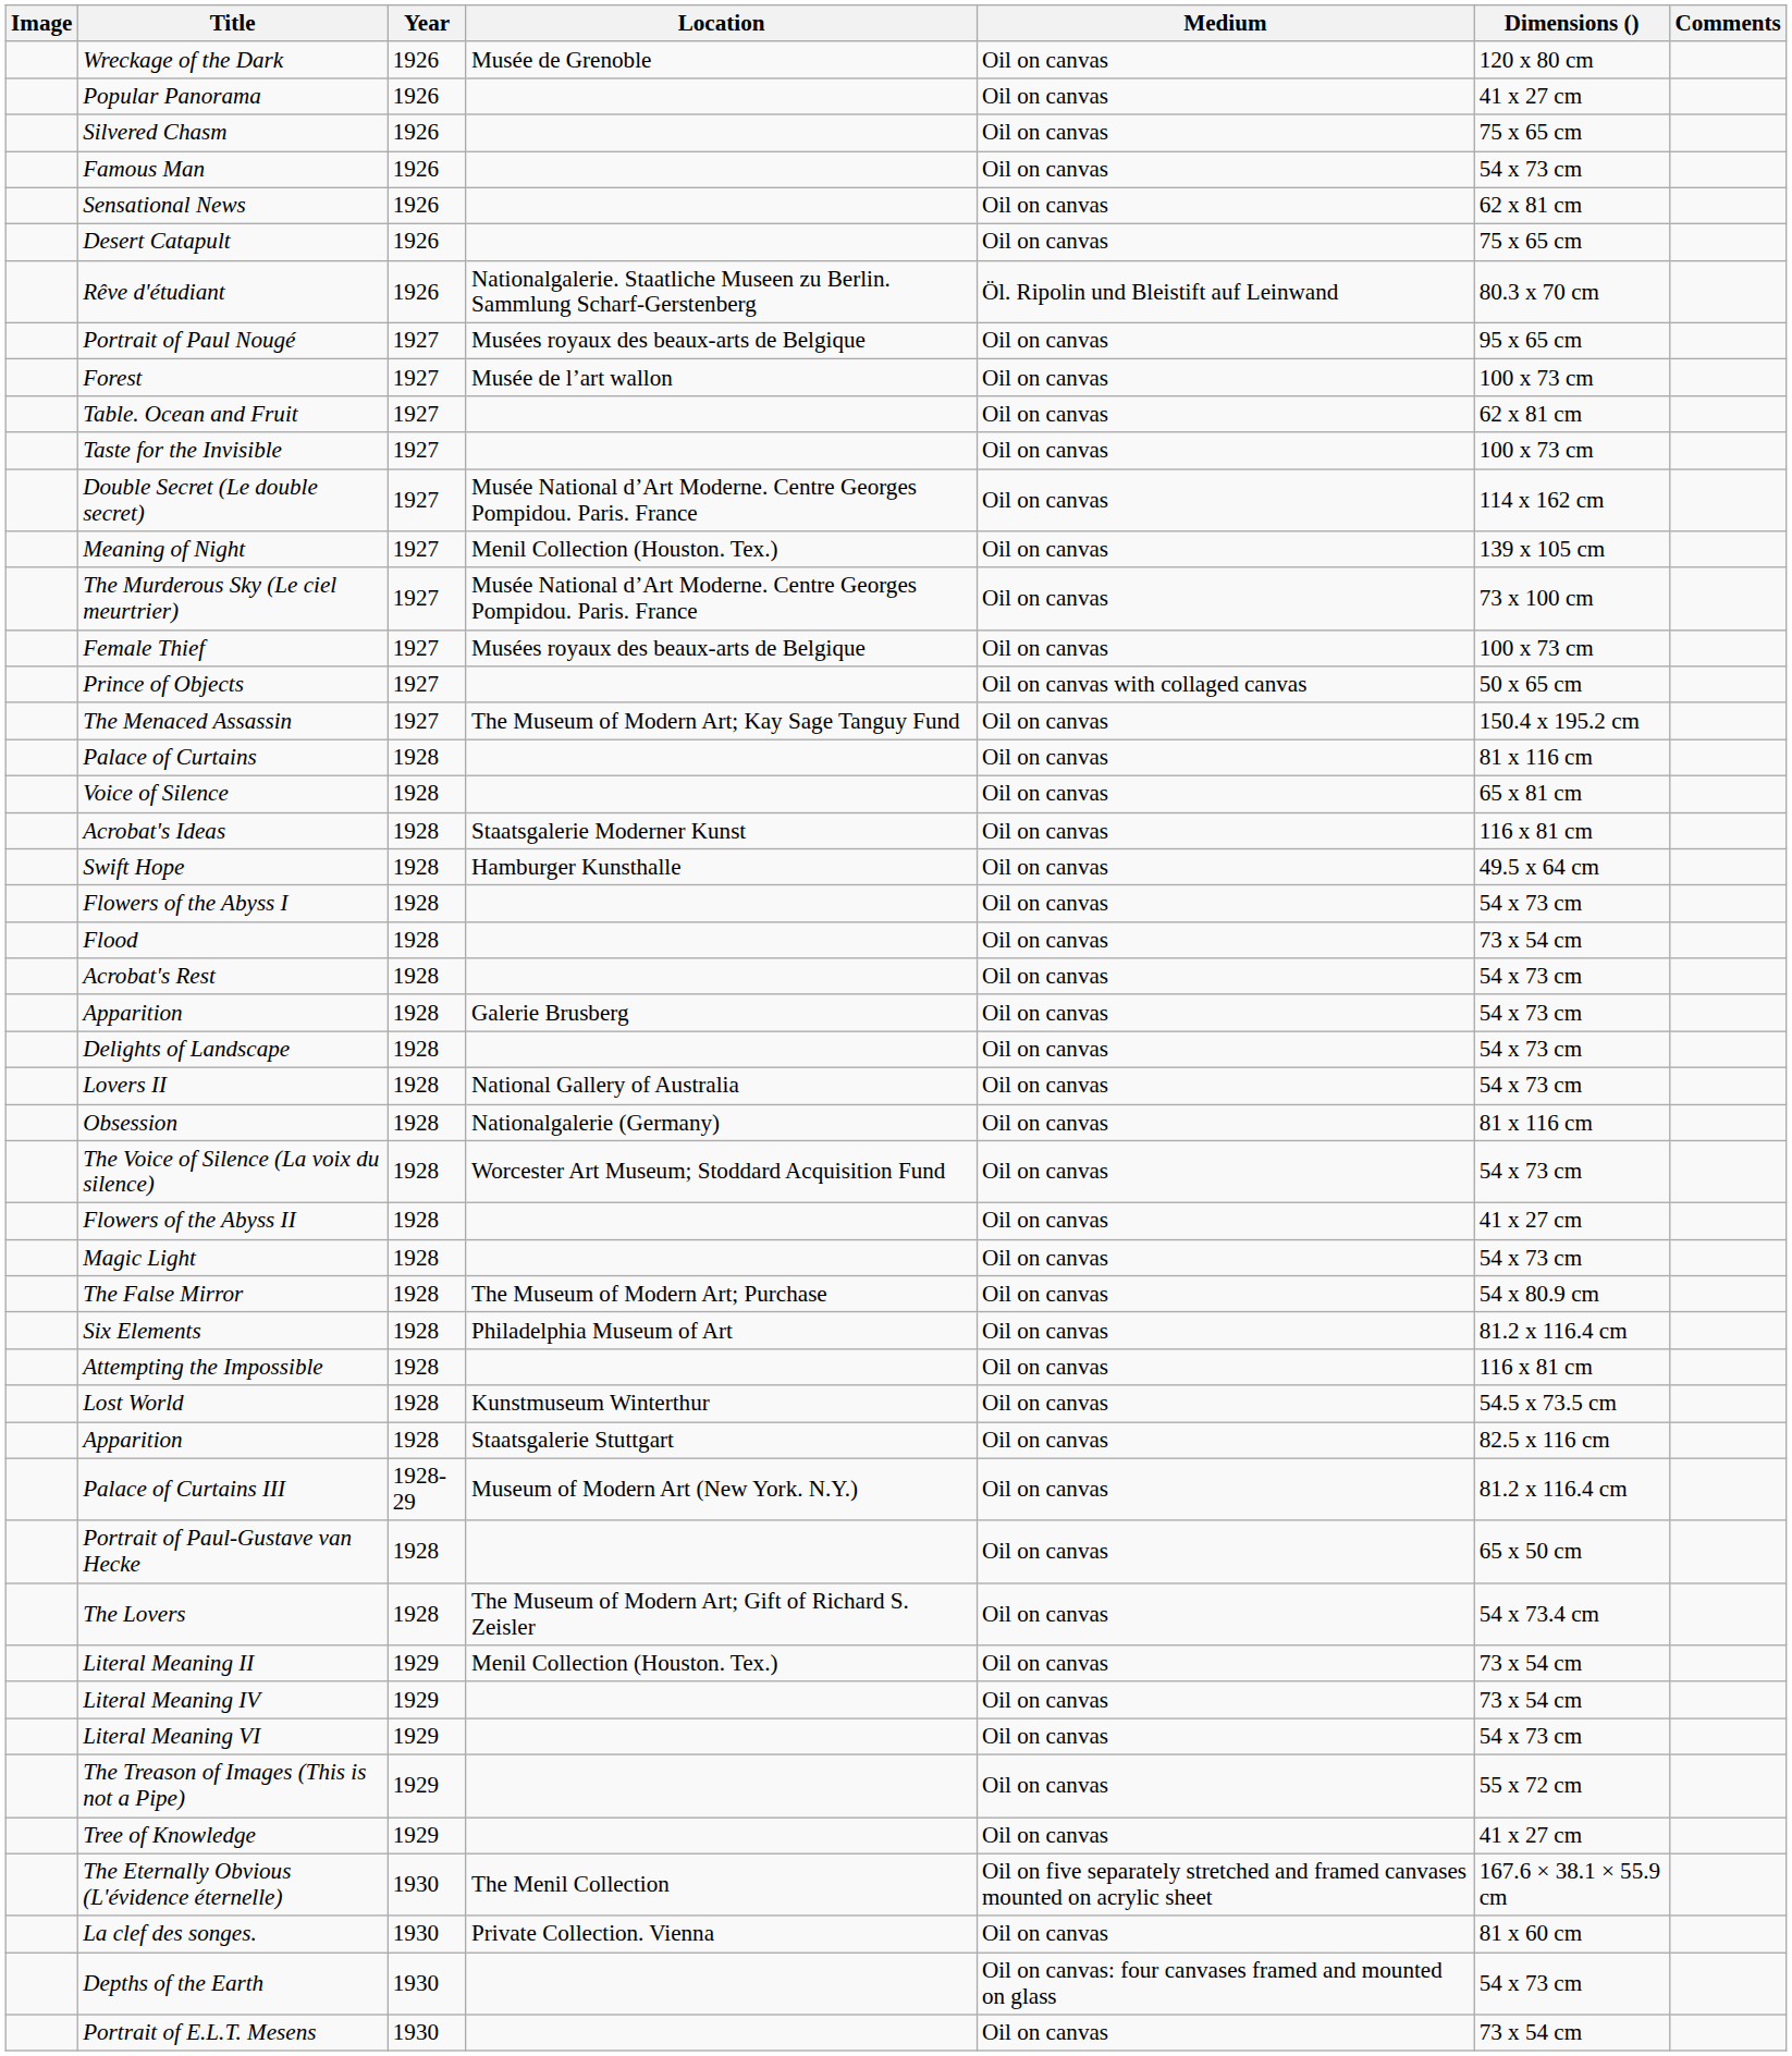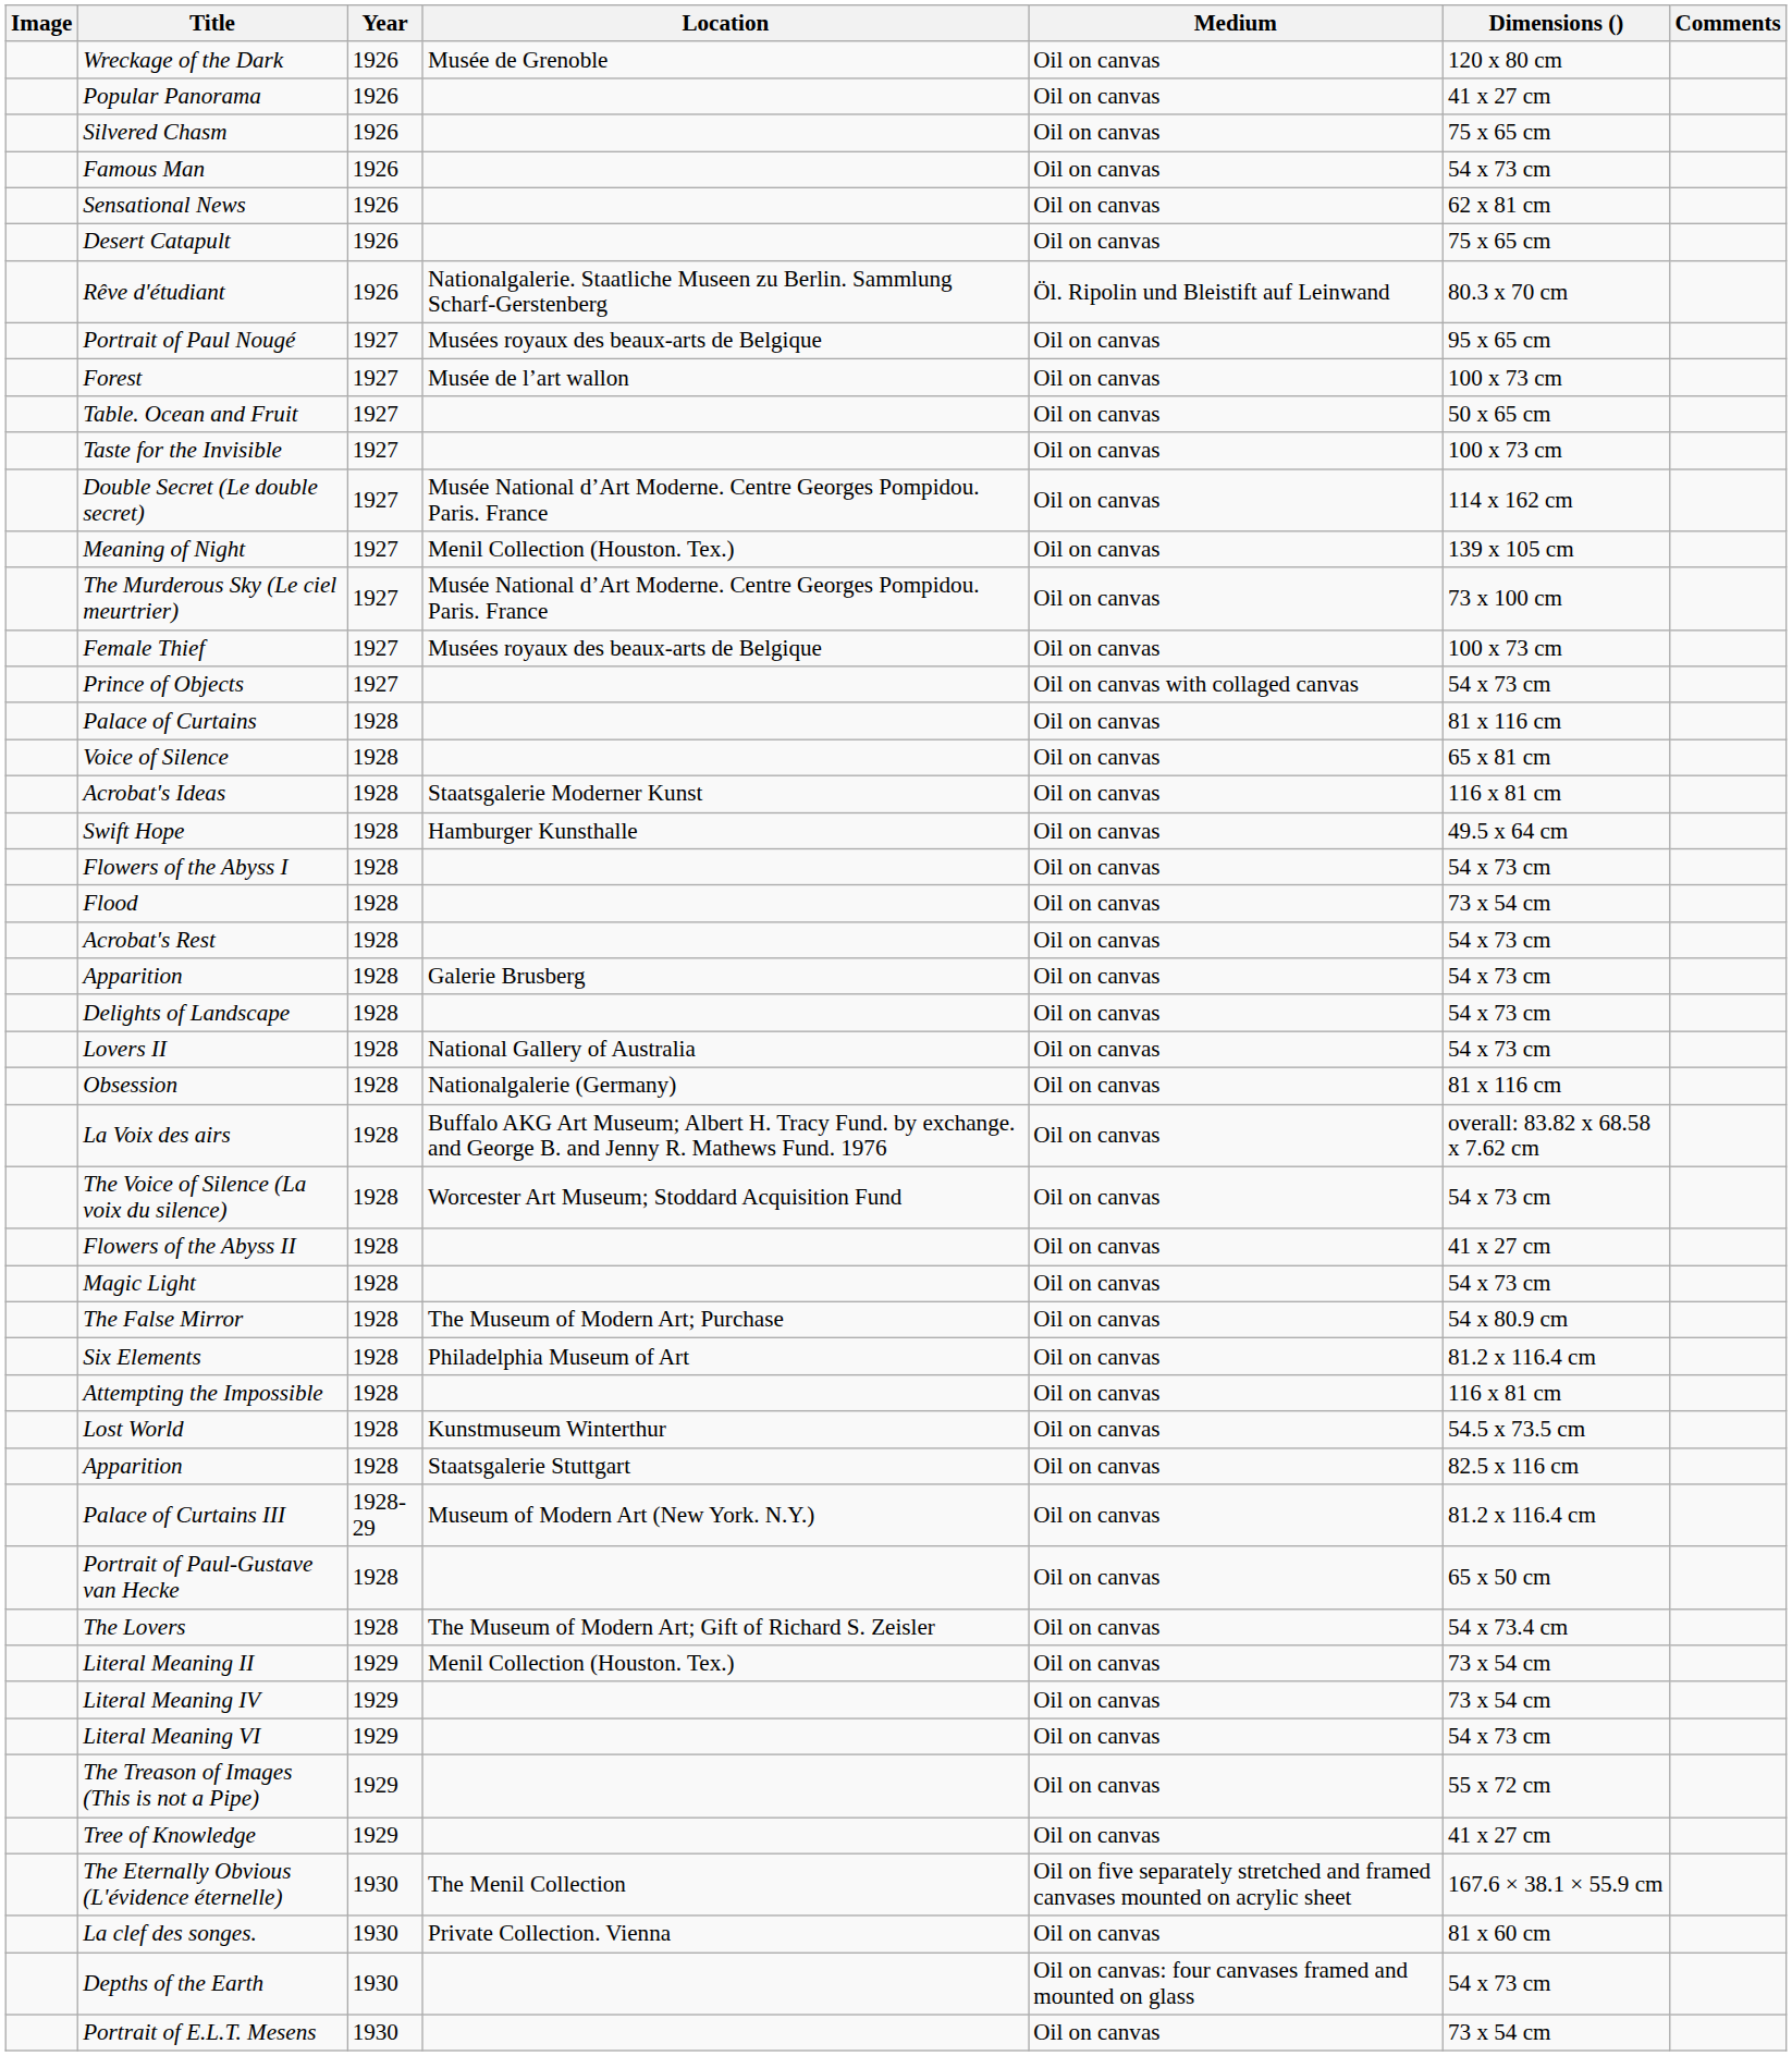 <table class="sortable wikitable" style="margin-left:0.5em; text-align:left">
 <tr>
 <th>Image</th>
 <th>Title</th>
 <th>Year</th>
 <th>Location</th>
 <th>Medium</th>
 <th>Dimensions ()</th>
 <th>Comments</th>
 </tr>
 <tr>
 <td></td>
 <td><em>Wreckage of the Dark</em></td>
 <td>1926</td>
 <td>Musée de Grenoble</td>
 <td>Oil on canvas</td>
 <td>120 x 80 cm</td>
 <td></td>
 </tr>
 <tr>
 <td></td>
 <td><em>Popular Panorama</em></td>
 <td>1926</td>
 <td></td>
 <td>Oil on canvas</td>
 <td>41 x 27 cm</td>
 <td></td>
 </tr>
 <tr>
 <td></td>
 <td><em>Silvered Chasm</em></td>
 <td>1926</td>
 <td></td>
 <td>Oil on canvas</td>
 <td>75 x 65 cm</td>
 <td></td>
 </tr>
 <tr>
 <td></td>
 <td><em>Famous Man</em></td>
 <td>1926</td>
 <td></td>
 <td>Oil on canvas</td>
 <td>54 x 73 cm</td>
 <td></td>
 </tr>
 <tr>
 <td></td>
 <td><em>Sensational News</em></td>
 <td>1926</td>
 <td></td>
 <td>Oil on canvas</td>
 <td>62 x 81 cm</td>
 <td></td>
 </tr>
 <tr>
 <td></td>
 <td><em>Desert Catapult</em></td>
 <td>1926</td>
 <td></td>
 <td>Oil on canvas</td>
 <td>75 x 65 cm</td>
 <td></td>
 </tr>
 <tr>
 <td></td>
 <td><em>Rêve d'étudiant</em></td>
 <td>1926</td>
 <td>Nationalgalerie. Staatliche Museen zu Berlin. Sammlung Scharf-Gerstenberg</td>
 <td>Öl. Ripolin und Bleistift auf Leinwand</td>
 <td>80.3 x 70 cm</td>
 <td></td>
 </tr>
 <tr>
 <td></td>
 <td><em>Portrait of Paul Nougé</em></td>
 <td>1927</td>
 <td>Musées royaux des beaux-arts de Belgique</td>
 <td>Oil on canvas</td>
 <td>95 x 65 cm</td>
 <td></td>
 </tr>
 <tr>
 <td></td>
 <td><em>Forest</em></td>
 <td>1927</td>
 <td>Musée de l’art wallon</td>
 <td>Oil on canvas</td>
 <td>100 x 73 cm</td>
 <td></td>
 </tr>
 <tr>
 <td></td>
 <td><em>Table. Ocean and Fruit</em></td>
 <td>1927</td>
 <td></td>
 <td>Oil on canvas</td>
-<td>62 x 81 cm</td>
+<td>50 x 65 cm</td>
 <td></td>
 </tr>
 <tr>
 <td></td>
 <td><em>Taste for the Invisible</em></td>
 <td>1927</td>
 <td></td>
 <td>Oil on canvas</td>
 <td>100 x 73 cm</td>
 <td></td>
 </tr>
 <tr>
 <td></td>
 <td><em>Double Secret (Le double secret)</em></td>
 <td>1927</td>
 <td>Musée National d’Art Moderne. Centre Georges Pompidou. Paris. France</td>
 <td>Oil on canvas</td>
 <td>114 x 162 cm</td>
 <td></td>
 </tr>
 <tr>
 <td></td>
 <td><em>Meaning of Night</em></td>
 <td>1927</td>
 <td>Menil Collection (Houston. Tex.)</td>
 <td>Oil on canvas</td>
 <td>139 x 105 cm</td>
 <td></td>
 </tr>
 <tr>
 <td></td>
 <td><em>The Murderous Sky (Le ciel meurtrier)</em></td>
 <td>1927</td>
 <td>Musée National d’Art Moderne. Centre Georges Pompidou. Paris. France</td>
 <td>Oil on canvas</td>
 <td>73 x 100 cm</td>
 <td></td>
 </tr>
 <tr>
 <td></td>
 <td><em>Female Thief</em></td>
 <td>1927</td>
 <td>Musées royaux des beaux-arts de Belgique</td>
 <td>Oil on canvas</td>
 <td>100 x 73 cm</td>
 <td></td>
 </tr>
 <tr>
 <td></td>
 <td><em>Prince of Objects</em></td>
 <td>1927</td>
 <td></td>
 <td>Oil on canvas with collaged canvas</td>
-<td>50 x 65 cm</td>
-<td></td>
-</tr>
-<tr>
-<td></td>
-<td><em>The Menaced Assassin</em></td>
-<td>1927</td>
-<td>The Museum of Modern Art; Kay Sage Tanguy Fund</td>
-<td>Oil on canvas</td>
-<td>150.4 x 195.2 cm</td>
+<td>54 x 73 cm</td>
 <td></td>
 </tr>
 <tr>
 <td></td>
 <td><em>Palace of Curtains</em></td>
 <td>1928</td>
 <td></td>
 <td>Oil on canvas</td>
 <td>81 x 116 cm</td>
 <td></td>
 </tr>
 <tr>
 <td></td>
 <td><em>Voice of Silence</em></td>
 <td>1928</td>
 <td></td>
 <td>Oil on canvas</td>
 <td>65 x 81 cm</td>
 <td></td>
 </tr>
 <tr>
 <td></td>
 <td><em>Acrobat's Ideas</em></td>
 <td>1928</td>
 <td>Staatsgalerie Moderner Kunst</td>
 <td>Oil on canvas</td>
 <td>116 x 81 cm</td>
 <td></td>
 </tr>
 <tr>
 <td></td>
 <td><em>Swift Hope</em></td>
 <td>1928</td>
 <td>Hamburger Kunsthalle</td>
 <td>Oil on canvas</td>
 <td>49.5 x 64 cm</td>
 <td></td>
 </tr>
 <tr>
 <td></td>
 <td><em>Flowers of the Abyss I</em></td>
 <td>1928</td>
 <td></td>
 <td>Oil on canvas</td>
 <td>54 x 73 cm</td>
 <td></td>
 </tr>
 <tr>
 <td></td>
 <td><em>Flood</em></td>
 <td>1928</td>
 <td></td>
 <td>Oil on canvas</td>
 <td>73 x 54 cm</td>
 <td></td>
 </tr>
 <tr>
 <td></td>
 <td><em>Acrobat's Rest</em></td>
 <td>1928</td>
 <td></td>
 <td>Oil on canvas</td>
 <td>54 x 73 cm</td>
 <td></td>
 </tr>
 <tr>
 <td></td>
 <td><em>Apparition</em></td>
 <td>1928</td>
 <td>Galerie Brusberg</td>
 <td>Oil on canvas</td>
 <td>54 x 73 cm</td>
 <td></td>
 </tr>
 <tr>
 <td></td>
 <td><em>Delights of Landscape</em></td>
 <td>1928</td>
 <td></td>
 <td>Oil on canvas</td>
 <td>54 x 73 cm</td>
 <td></td>
 </tr>
 <tr>
 <td></td>
 <td><em>Lovers II</em></td>
 <td>1928</td>
 <td>National Gallery of Australia</td>
 <td>Oil on canvas</td>
 <td>54 x 73 cm</td>
 <td></td>
 </tr>
 <tr>
 <td></td>
 <td><em>Obsession</em></td>
 <td>1928</td>
 <td>Nationalgalerie (Germany)</td>
 <td>Oil on canvas</td>
 <td>81 x 116 cm</td>
+<td></td>
+</tr>
+<tr>
+<td></td>
+<td><em>La Voix des airs</em></td>
+<td>1928</td>
+<td>Buffalo AKG Art Museum; Albert H. Tracy Fund. by exchange. and George B. and Jenny R. Mathews Fund. 1976</td>
+<td>Oil on canvas</td>
+<td>overall: 83.82 x 68.58 x 7.62 cm</td>
 <td></td>
 </tr>
 <tr>
 <td></td>
 <td><em>The Voice of Silence (La voix du silence)</em></td>
 <td>1928</td>
 <td>Worcester Art Museum; Stoddard Acquisition Fund</td>
 <td>Oil on canvas</td>
 <td>54 x 73 cm</td>
 <td></td>
 </tr>
 <tr>
 <td></td>
 <td><em>Flowers of the Abyss II</em></td>
 <td>1928</td>
 <td></td>
 <td>Oil on canvas</td>
 <td>41 x 27 cm</td>
 <td></td>
 </tr>
 <tr>
 <td></td>
 <td><em>Magic Light</em></td>
 <td>1928</td>
 <td></td>
 <td>Oil on canvas</td>
 <td>54 x 73 cm</td>
 <td></td>
 </tr>
 <tr>
 <td></td>
 <td><em>The False Mirror</em></td>
 <td>1928</td>
 <td>The Museum of Modern Art; Purchase</td>
 <td>Oil on canvas</td>
 <td>54 x 80.9 cm</td>
 <td></td>
 </tr>
 <tr>
 <td></td>
 <td><em>Six Elements</em></td>
 <td>1928</td>
 <td>Philadelphia Museum of Art</td>
 <td>Oil on canvas</td>
 <td>81.2 x 116.4 cm</td>
 <td></td>
 </tr>
 <tr>
 <td></td>
 <td><em>Attempting the Impossible</em></td>
 <td>1928</td>
 <td></td>
 <td>Oil on canvas</td>
 <td>116 x 81 cm</td>
 <td></td>
 </tr>
 <tr>
 <td></td>
 <td><em>Lost World</em></td>
 <td>1928</td>
 <td>Kunstmuseum Winterthur</td>
 <td>Oil on canvas</td>
 <td>54.5 x 73.5 cm</td>
 <td></td>
 </tr>
 <tr>
 <td></td>
 <td><em>Apparition</em></td>
 <td>1928</td>
 <td>Staatsgalerie Stuttgart</td>
 <td>Oil on canvas</td>
 <td>82.5 x 116 cm</td>
 <td></td>
 </tr>
 <tr>
 <td></td>
 <td><em>Palace of Curtains III</em></td>
 <td>1928-29</td>
 <td>Museum of Modern Art (New York. N.Y.)</td>
 <td>Oil on canvas</td>
 <td>81.2 x 116.4 cm</td>
 <td></td>
 </tr>
 <tr>
 <td></td>
 <td><em>Portrait of Paul-Gustave van Hecke</em></td>
 <td>1928</td>
 <td></td>
 <td>Oil on canvas</td>
 <td>65 x 50 cm</td>
 <td></td>
 </tr>
 <tr>
 <td></td>
 <td><em>The Lovers</em></td>
 <td>1928</td>
 <td>The Museum of Modern Art; Gift of Richard S. Zeisler</td>
 <td>Oil on canvas</td>
 <td>54 x 73.4 cm</td>
 <td></td>
 </tr>
 <tr>
 <td></td>
 <td><em>Literal Meaning II</em></td>
 <td>1929</td>
 <td>Menil Collection (Houston. Tex.)</td>
 <td>Oil on canvas</td>
 <td>73 x 54 cm</td>
 <td></td>
 </tr>
 <tr>
 <td></td>
 <td><em>Literal Meaning IV</em></td>
 <td>1929</td>
 <td></td>
 <td>Oil on canvas</td>
 <td>73 x 54 cm</td>
 <td></td>
 </tr>
 <tr>
 <td></td>
 <td><em>Literal Meaning VI</em></td>
 <td>1929</td>
 <td></td>
 <td>Oil on canvas</td>
 <td>54 x 73 cm</td>
 <td></td>
 </tr>
 <tr>
 <td></td>
 <td><em>The Treason of Images (This is not a Pipe)</em></td>
 <td>1929</td>
 <td></td>
 <td>Oil on canvas</td>
 <td>55 x 72 cm</td>
 <td></td>
 </tr>
 <tr>
 <td></td>
 <td><em>Tree of Knowledge</em></td>
 <td>1929</td>
 <td></td>
 <td>Oil on canvas</td>
 <td>41 x 27 cm</td>
 <td></td>
 </tr>
 <tr>
 <td></td>
 <td><em>The Eternally Obvious (L'évidence éternelle)</em></td>
 <td>1930</td>
 <td>The Menil Collection</td>
 <td>Oil on five separately stretched and framed canvases mounted on acrylic sheet</td>
 <td>167.6 × 38.1 × 55.9  cm</td>
 <td></td>
 </tr>
 <tr>
 <td></td>
 <td><em>La clef des songes.</em></td>
 <td>1930</td>
 <td>Private Collection. Vienna</td>
 <td>Oil on canvas</td>
 <td>81 x 60 cm</td>
 <td></td>
 </tr>
 <tr>
 <td></td>
 <td><em>Depths of the Earth</em></td>
 <td>1930</td>
 <td></td>
 <td>Oil on canvas: four canvases framed and mounted on glass</td>
 <td>54 x 73 cm</td>
 <td></td>
 </tr>
 <tr>
 <td></td>
 <td><em>Portrait of E.L.T. Mesens</em></td>
 <td>1930</td>
 <td></td>
 <td>Oil on canvas</td>
 <td>73 x 54 cm</td>
 <td></td>
 </tr>
 </table>
